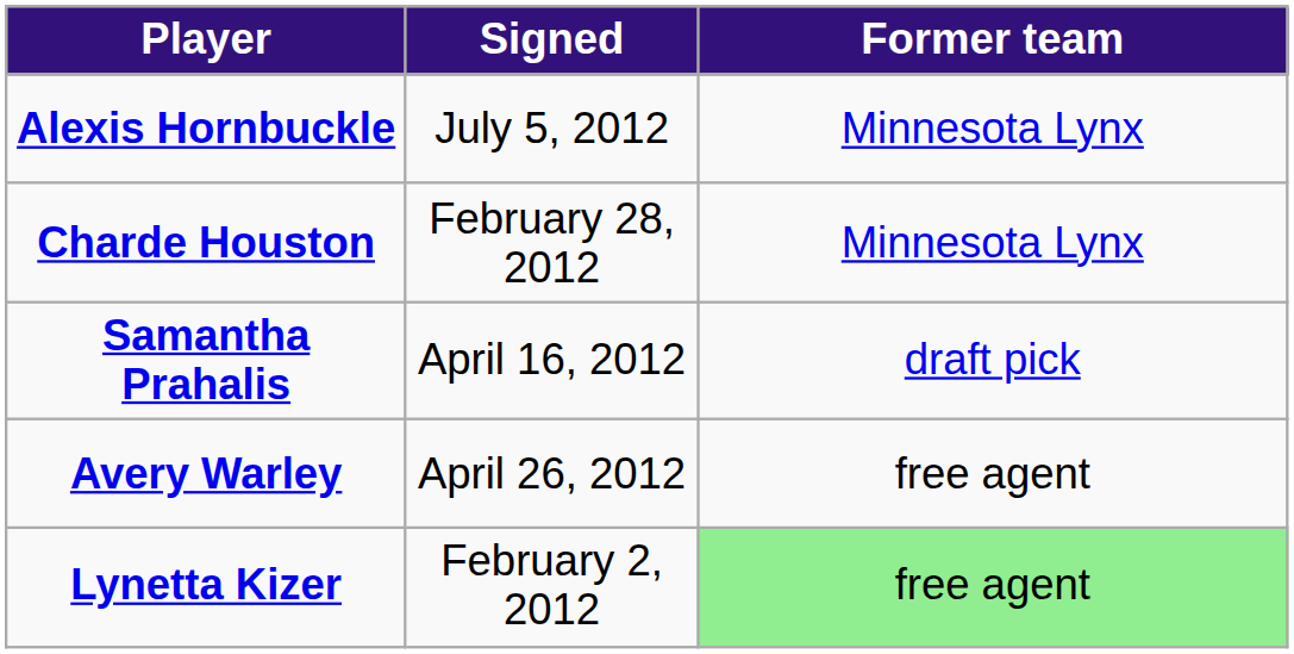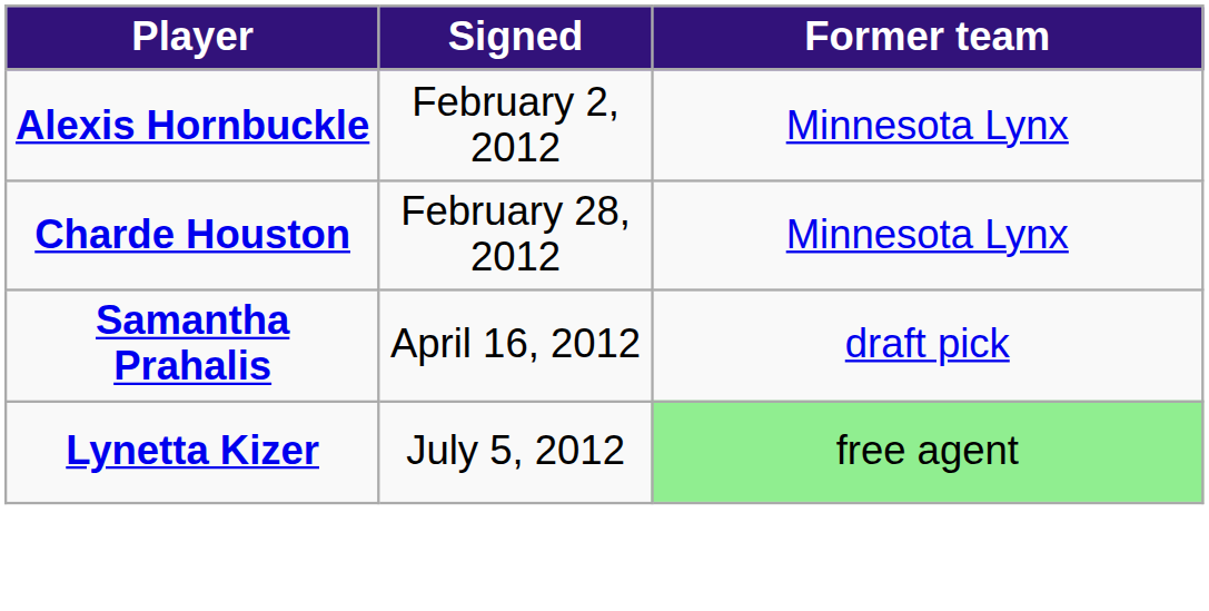 <table class="wikitable" style="text-align: center">
 <tr align="center" bgcolor="#dddddd">
 <td style="background:#32127A;color:white; width:140px"><strong>Player</strong></td>
 <td style="background:#32127A;color:white; width:100px"><strong>Signed</strong></td>
 <td style="background:#32127A;color:white; width:210px"><strong>Former team</strong></td>
 </tr>
 <tr style="height:40px">
 <td><strong><a href='#'>Alexis Hornbuckle</a></strong></td>
-<td>July 5, 2012</td>
+<td>February 2, 2012</td>
 <td><a href='#'>Minnesota Lynx</a></td>
 </tr>
 <tr style="height:40px">
 <td><strong><a href='#'>Charde Houston</a></strong></td>
 <td>February 28, 2012</td>
 <td><a href='#'>Minnesota Lynx</a></td>
 </tr>
 <tr style="height:40px">
 <td><strong><a href='#'>Samantha Prahalis</a></strong></td>
 <td>April 16, 2012</td>
 <td><a href='#'>draft pick</a></td>
 </tr>
 <tr style="height:40px">
-<td><strong><a href='#'>Avery Warley</a></strong></td>
-<td>April 26, 2012</td>
-<td>free agent</td>
-</tr>
-<tr style="height:40px">
 <td><strong><a href='#'>Lynetta Kizer</a></strong></td>
-<td>February 2, 2012</td>
+<td>July 5, 2012</td>
 <td style="background: lightgreen;">free agent</td>
 </tr>
 </table>
